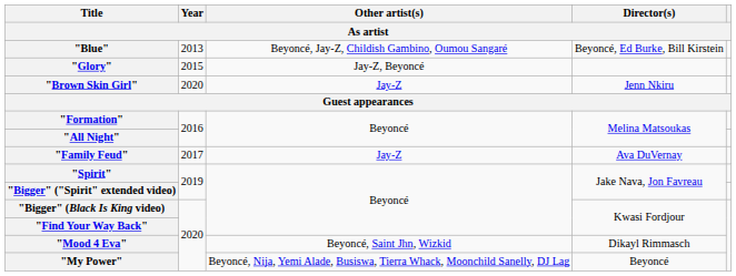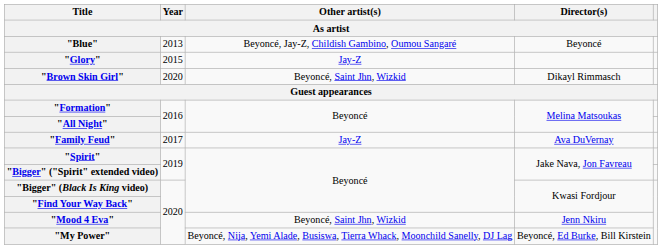 <table class="wikitable plainrowheaders" style="text-align:center;">
 <tr>
 <th scope="col">Title</th>
 <th scope="col">Year</th>
 <th scope="col">Other artist(s)</th>
 <th scope="col">Director(s)</th>
 <th scope="col"></th>
 </tr>
 <tr>
 <th scope="col" colspan="5">As artist</th>
 </tr>
 <tr>
 <th scope="row">"Blue"</th>
 <td>2013</td>
 <td>Beyoncé, Jay-Z, <a href='#'>Childish Gambino</a>, <a href='#'>Oumou Sangaré</a></td>
-<td>Beyoncé, <a href='#'>Ed Burke</a>, Bill Kirstein</td>
+<td>Beyoncé</td>
 <td></td>
 </tr>
 <tr>
 <th scope="row">"<a href='#'>Glory</a>"</th>
 <td>2015</td>
-<td>Jay-Z, Beyoncé</td>
+<td><a href='#'>Jay-Z</a></td>
 <td></td>
 <td></td>
 </tr>
 <tr>
 <th scope="row">"<a href='#'>Brown Skin Girl</a>"</th>
 <td>2020</td>
-<td><a href='#'>Jay-Z</a></td>
-<td><a href='#'>Jenn Nkiru</a></td>
+<td>Beyoncé, <a href='#'>Saint Jhn</a>, <a href='#'>Wizkid</a></td>
+<td>Dikayl Rimmasch</td>
 <td></td>
 </tr>
 <tr>
 <th scope="col" colspan="5">Guest appearances</th>
 </tr>
 <tr>
 <th scope="row">"<a href='#'>Formation</a>"</th>
 <td rowspan="2">2016</td>
 <td rowspan="2">Beyoncé</td>
 <td rowspan="2"><a href='#'>Melina Matsoukas</a></td>
 <td></td>
 </tr>
 <tr>
 <th scope="row">"<a href='#'>All Night</a>"</th>
 <td></td>
 </tr>
 <tr>
 <th scope="row">"<a href='#'>Family Feud</a>"</th>
 <td>2017</td>
 <td><a href='#'>Jay-Z</a></td>
 <td><a href='#'>Ava DuVernay</a></td>
 <td></td>
 </tr>
 <tr>
 <th scope="row">"<a href='#'>Spirit</a>"</th>
 <td rowspan="2">2019</td>
 <td rowspan="4">Beyoncé</td>
 <td rowspan="2">Jake Nava, <a href='#'>Jon Favreau</a></td>
 <td></td>
 </tr>
 <tr>
 <th scope="row">"<a href='#'>Bigger</a>" ("Spirit" extended video)</th>
 <td></td>
 </tr>
 <tr>
 <th scope="row">"Bigger" (<em>Black Is King</em> video)</th>
 <td rowspan="4">2020</td>
 <td rowspan="2">Kwasi Fordjour</td>
 <td rowspan="4"></td>
 </tr>
 <tr>
 <th scope="row">"<a href='#'>Find Your Way Back</a>"</th>
 </tr>
 <tr>
 <th scope="row">"<a href='#'>Mood 4 Eva</a>"</th>
 <td>Beyoncé, <a href='#'>Saint Jhn</a>, <a href='#'>Wizkid</a></td>
-<td>Dikayl Rimmasch</td>
+<td><a href='#'>Jenn Nkiru</a></td>
 </tr>
 <tr>
 <th scope="row">"My Power"</th>
 <td>Beyoncé, <a href='#'>Nija</a>, <a href='#'>Yemi Alade</a>, <a href='#'>Busiswa</a>, <a href='#'>Tierra Whack</a>, <a href='#'>Moonchild Sanelly</a>, <a href='#'>DJ Lag</a></td>
-<td>Beyoncé</td>
+<td>Beyoncé, <a href='#'>Ed Burke</a>, Bill Kirstein</td>
 </tr>
 </table>
